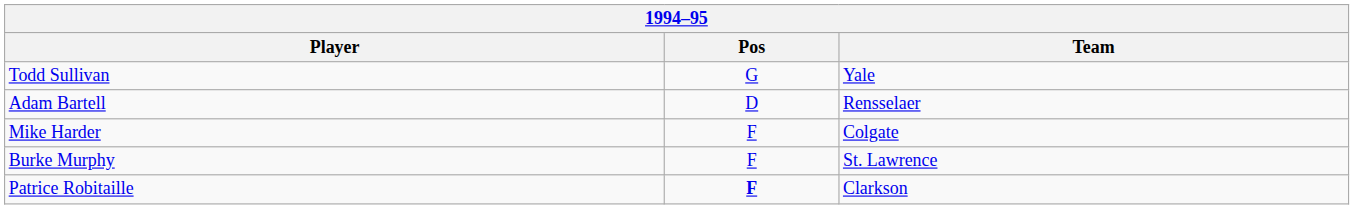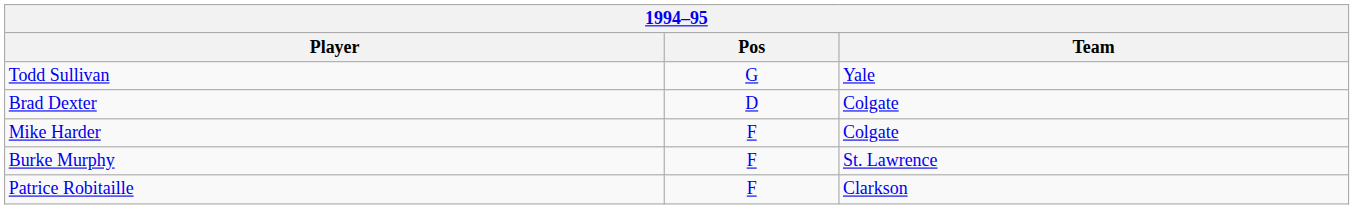 <table class="wikitable" width=95%>
 <tr>
 <th colspan=3><a href='#'>1994–95</a></th>
 </tr>
 <tr>
 <th>Player</th>
 <th>Pos</th>
 <th>Team</th>
 </tr>
 <tr>
 <td><a href='#'>Todd Sullivan</a></td>
 <td align=center><a href='#'>G</a></td>
 <td><a href='#'>Yale</a></td>
 </tr>
 <tr>
-<td><a href='#'>Adam Bartell</a></td>
+<td><a href='#'>Brad Dexter</a></td>
 <td align=center><a href='#'>D</a></td>
-<td><a href='#'>Rensselaer</a></td>
+<td><a href='#'>Colgate</a></td>
 </tr>
 <tr>
 <td><a href='#'>Mike Harder</a></td>
 <td align=center><a href='#'>F</a></td>
 <td><a href='#'>Colgate</a></td>
 </tr>
 <tr>
 <td><a href='#'>Burke Murphy</a></td>
 <td align=center><a href='#'>F</a></td>
 <td><a href='#'>St. Lawrence</a></td>
 </tr>
 <tr>
 <td><a href='#'>Patrice Robitaille</a></td>
-<td align=center><strong><a href='#'>F</a></strong></td>
+<td align=center><a href='#'>F</a></td>
 <td><a href='#'>Clarkson</a></td>
 </tr>
 </table>
